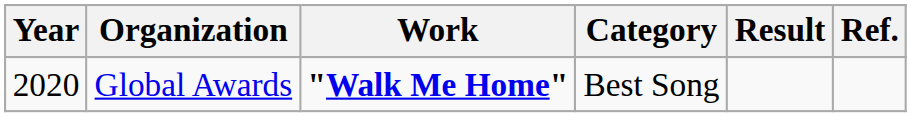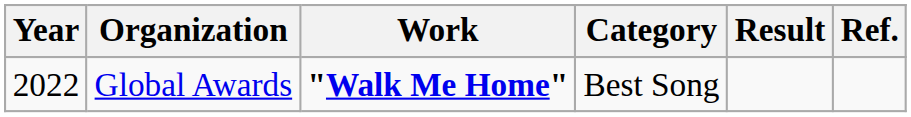 <table class="wikitable">
 <tr>
 <th>Year</th>
 <th>Organization</th>
 <th>Work</th>
 <th>Category</th>
 <th>Result</th>
 <th>Ref.</th>
 </tr>
 <tr>
-<td>2020</td>
+<td>2022</td>
 <td><a href='#'>Global Awards</a></td>
 <td rowspan="1"><strong>"<a href='#'>Walk Me Home</a>"</strong></td>
 <td>Best Song</td>
 <td></td>
 <td></td>
 </tr>
 </table>
